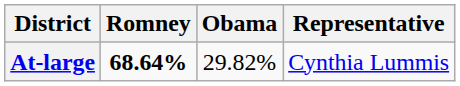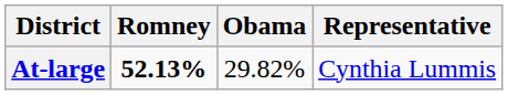 <table class=wikitable>
 <tr>
 <th>District</th>
 <th>Romney</th>
 <th>Obama</th>
 <th>Representative</th>
 </tr>
 <tr align=center>
 <th><a href='#'>At-large</a></th>
-<td><strong>68.64%</strong></td>
+<td><strong>52.13%</strong></td>
 <td>29.82%</td>
 <td><a href='#'>Cynthia Lummis</a></td>
 </tr>
 </table>
